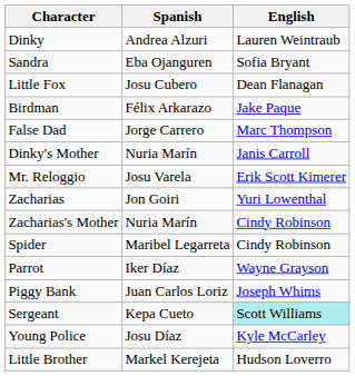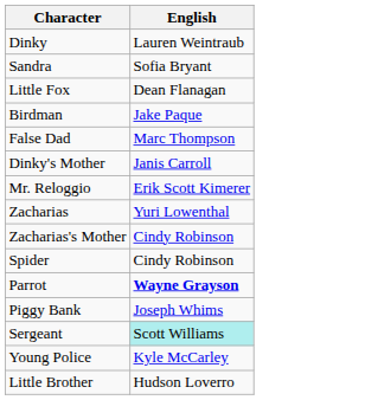 <table class="wikitable">
 <tr>
 <th>Character</th>
-<th>Spanish</th>
 <th>English</th>
 </tr>
 <tr>
 <td>Dinky</td>
-<td>Andrea Alzuri</td>
 <td>Lauren Weintraub</td>
 </tr>
 <tr>
 <td>Sandra</td>
-<td>Eba Ojanguren</td>
 <td>Sofia Bryant</td>
 </tr>
 <tr>
 <td>Little Fox</td>
-<td>Josu Cubero</td>
 <td>Dean Flanagan</td>
 </tr>
 <tr>
 <td>Birdman</td>
-<td>Félix Arkarazo</td>
 <td><a href='#'>Jake Paque</a></td>
 </tr>
 <tr>
 <td>False Dad</td>
-<td>Jorge Carrero</td>
 <td><a href='#'>Marc Thompson</a></td>
 </tr>
 <tr>
 <td>Dinky's Mother</td>
-<td>Nuria Marín</td>
 <td><a href='#'>Janis Carroll</a></td>
 </tr>
 <tr>
 <td>Mr. Reloggio</td>
-<td>Josu Varela</td>
 <td><a href='#'>Erik Scott Kimerer</a></td>
 </tr>
 <tr>
 <td>Zacharias</td>
-<td>Jon Goiri</td>
 <td><a href='#'>Yuri Lowenthal</a></td>
 </tr>
 <tr>
 <td>Zacharias's Mother</td>
-<td>Nuria Marín</td>
 <td><a href='#'>Cindy Robinson</a></td>
 </tr>
 <tr>
 <td>Spider</td>
-<td>Maribel Legarreta</td>
 <td>Cindy Robinson</td>
 </tr>
 <tr>
 <td>Parrot</td>
-<td>Iker Díaz</td>
-<td><a href='#'>Wayne Grayson</a></td>
+<td><strong><a href='#'>Wayne Grayson</a></strong></td>
 </tr>
 <tr>
 <td>Piggy Bank</td>
-<td>Juan Carlos Loriz</td>
 <td><a href='#'>Joseph Whims</a></td>
 </tr>
 <tr>
 <td>Sergeant</td>
-<td>Kepa Cueto</td>
 <td style="background: paleturquoise;">Scott Williams</td>
 </tr>
 <tr>
 <td>Young Police</td>
-<td>Josu Díaz</td>
 <td><a href='#'>Kyle McCarley</a></td>
 </tr>
 <tr>
 <td>Little Brother</td>
-<td>Markel Kerejeta</td>
 <td>Hudson Loverro</td>
 </tr>
 </table>
